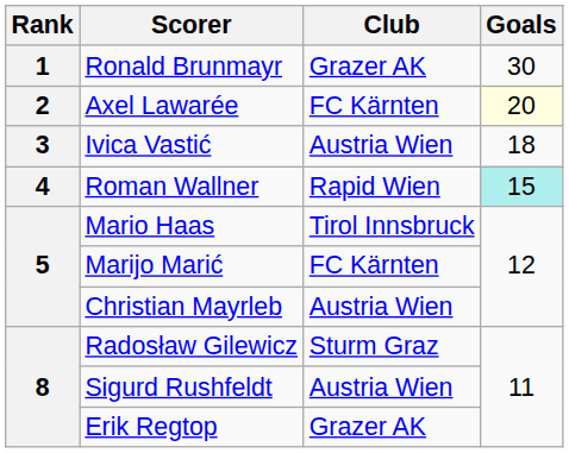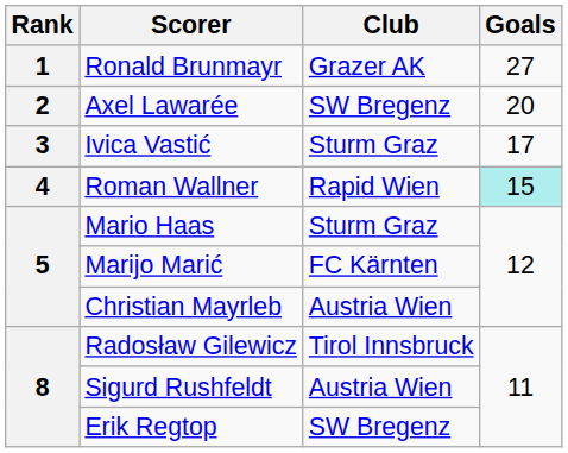 <table class="wikitable" style="text-align:center">
 <tr>
 <th>Rank</th>
 <th>Scorer</th>
 <th>Club</th>
 <th>Goals</th>
 </tr>
 <tr>
 <th>1</th>
 <td align="left"> <a href='#'>Ronald Brunmayr</a></td>
 <td align="left"><a href='#'>Grazer AK</a></td>
-<td>30</td>
+<td>27</td>
 </tr>
 <tr>
 <th>2</th>
 <td align="left"> <a href='#'>Axel Lawarée</a></td>
-<td align="left"><a href='#'>FC Kärnten</a></td>
-<td style="background: lightyellow;">20</td>
+<td align="left"><a href='#'>SW Bregenz</a></td>
+<td>20</td>
 </tr>
 <tr>
 <th>3</th>
 <td align="left"> <a href='#'>Ivica Vastić</a></td>
-<td align="left"><a href='#'>Austria Wien</a></td>
-<td>18</td>
+<td align="left"><a href='#'>Sturm Graz</a></td>
+<td>17</td>
 </tr>
 <tr>
 <th>4</th>
 <td align="left"> <a href='#'>Roman Wallner</a></td>
 <td align="left"><a href='#'>Rapid Wien</a></td>
 <td style="background: paleturquoise;">15</td>
 </tr>
 <tr>
 <th rowspan="3">5</th>
 <td align="left"> <a href='#'>Mario Haas</a></td>
-<td align="left"><a href='#'>Tirol Innsbruck</a></td>
+<td align="left"><a href='#'>Sturm Graz</a></td>
 <td rowspan="3">12</td>
 </tr>
 <tr>
 <td align="left"> <a href='#'>Marijo Marić</a></td>
 <td align="left"><a href='#'>FC Kärnten</a></td>
 </tr>
 <tr>
 <td align="left"> <a href='#'>Christian Mayrleb</a></td>
 <td align="left"><a href='#'>Austria Wien</a></td>
 </tr>
 <tr>
 <th rowspan="3">8</th>
 <td align="left"> <a href='#'>Radosław Gilewicz</a></td>
-<td align="left"><a href='#'>Sturm Graz</a></td>
+<td align="left"><a href='#'>Tirol Innsbruck</a></td>
 <td rowspan="3">11</td>
 </tr>
 <tr>
 <td align="left"> <a href='#'>Sigurd Rushfeldt</a></td>
 <td align="left"><a href='#'>Austria Wien</a></td>
 </tr>
 <tr>
 <td align="left"> <a href='#'>Erik Regtop</a></td>
-<td align="left"><a href='#'>Grazer AK</a></td>
+<td align="left"><a href='#'>SW Bregenz</a></td>
 </tr>
 </table>
